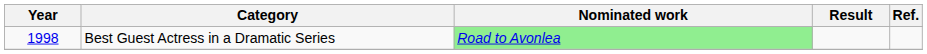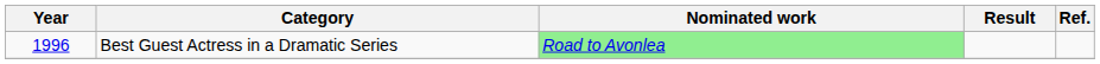 <table class=wikitable>
 <tr>
 <th scope="col" style="width:5em;">Year</th>
 <th scope="col" style="width:26em;">Category</th>
 <th scope="col" style="width:25em;">Nominated work</th>
 <th scope="col" style="width:5em;">Result</th>
 <th>Ref.</th>
 </tr>
 <tr>
-<td style="text-align:center;"><a href='#'>1998</a></td>
+<td style="text-align:center;"><a href='#'>1996</a></td>
 <td>Best Guest Actress in a Dramatic Series</td>
 <td style="background: lightgreen;"><em><a href='#'>Road to Avonlea</a></em></td>
 <td></td>
 <td style="text-align:center;"></td>
 </tr>
 <tr>
 </tr>
 </table>
